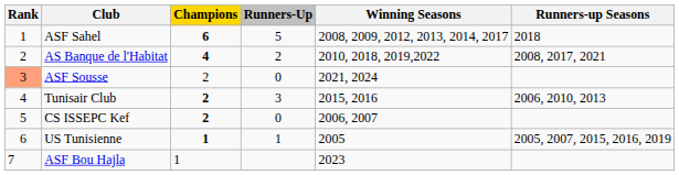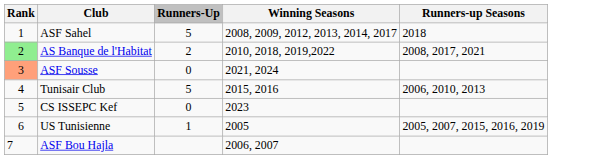 <table class="wikitable">
 <tr>
 <th>Rank</th>
 <th>Club</th>
-<th style="background:gold">Champions</th>
 <th style="background:silver">Runners-Up</th>
 <th>Winning Seasons</th>
 <th>Runners-up Seasons</th>
 </tr>
 <tr>
 <td align=center>1</td>
 <td>ASF Sahel</td>
-<td align=center><strong>6</strong></td>
 <td align=center>5</td>
 <td>2008, 2009, 2012, 2013, 2014, 2017</td>
 <td>2018</td>
 </tr>
 <tr>
-<td align=center>2</td>
+<td align=center style="background: lightgreen;">2</td>
 <td><a href='#'>AS Banque de l'Habitat</a></td>
-<td align=center><strong>4</strong></td>
 <td align=center>2</td>
 <td>2010, 2018, 2019,2022</td>
 <td>2008, 2017, 2021</td>
 </tr>
 <tr>
 <td align=center style="background: lightsalmon;">3</td>
 <td><a href='#'>ASF Sousse</a></td>
-<td align=center>2</td>
 <td align=center>0</td>
 <td>2021, 2024</td>
 <td></td>
 </tr>
 <tr>
 <td align=center>4</td>
 <td>Tunisair Club</td>
-<td align=center><strong>2</strong></td>
-<td align=center>3</td>
+<td align=center>5</td>
 <td>2015, 2016</td>
 <td>2006, 2010, 2013</td>
 </tr>
 <tr>
 <td align=center>5</td>
 <td>CS ISSEPC Kef</td>
-<td align=center><strong>2</strong></td>
 <td align=center>0</td>
-<td>2006, 2007</td>
+<td>2023</td>
 <td></td>
 </tr>
 <tr>
 <td align=center>6</td>
 <td>US Tunisienne</td>
-<td align=center><strong>1</strong></td>
 <td align=center>1</td>
 <td>2005</td>
 <td>2005, 2007, 2015, 2016, 2019</td>
 </tr>
 <tr>
 <td>7</td>
 <td><a href='#'>ASF Bou Hajla</a></td>
-<td>1</td>
 <td></td>
-<td>2023</td>
+<td>2006, 2007</td>
 <td></td>
 </tr>
 </table>
